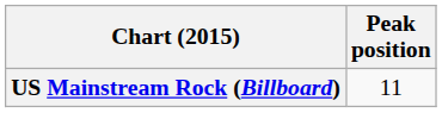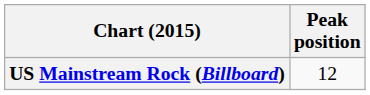 <table class="wikitable sortable plainrowheaders" style="text-align:center">
 <tr>
 <th scope="col">Chart (2015)</th>
 <th scope="col">Peak<br>position</th>
 </tr>
 <tr>
 <th scope="row">US <a href='#'>Mainstream Rock</a> (<em><a href='#'>Billboard</a></em>)</th>
-<td align="center">11</td>
+<td align="center">12</td>
 </tr>
 </table>
